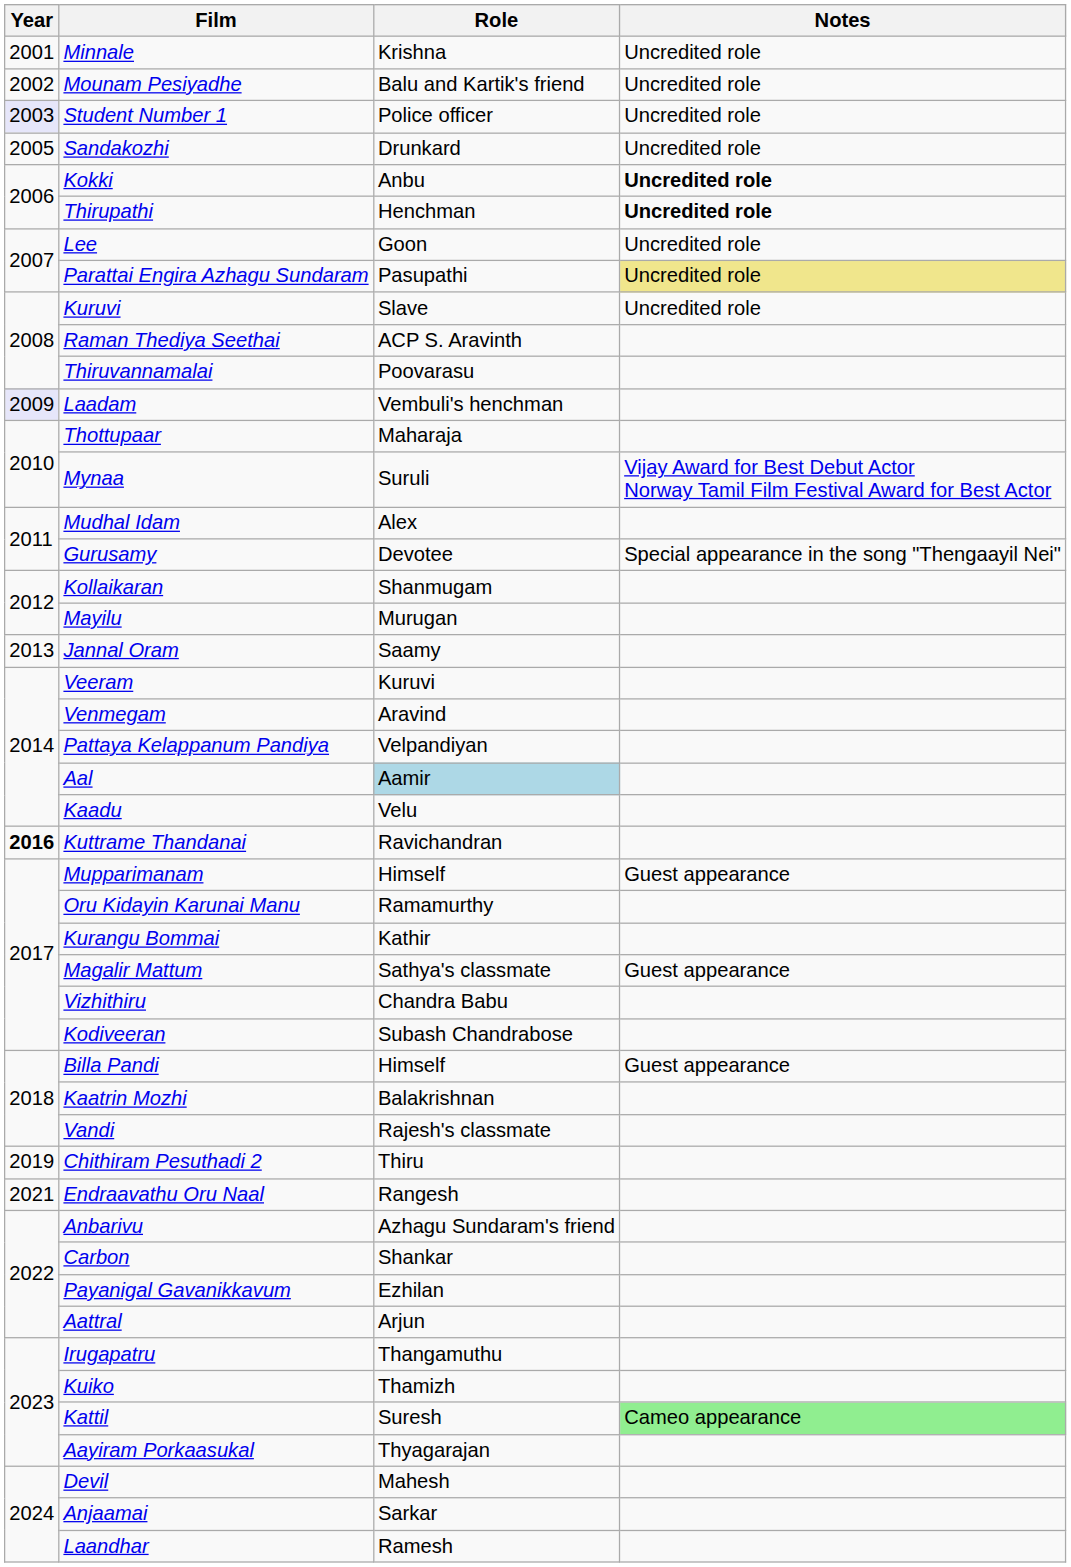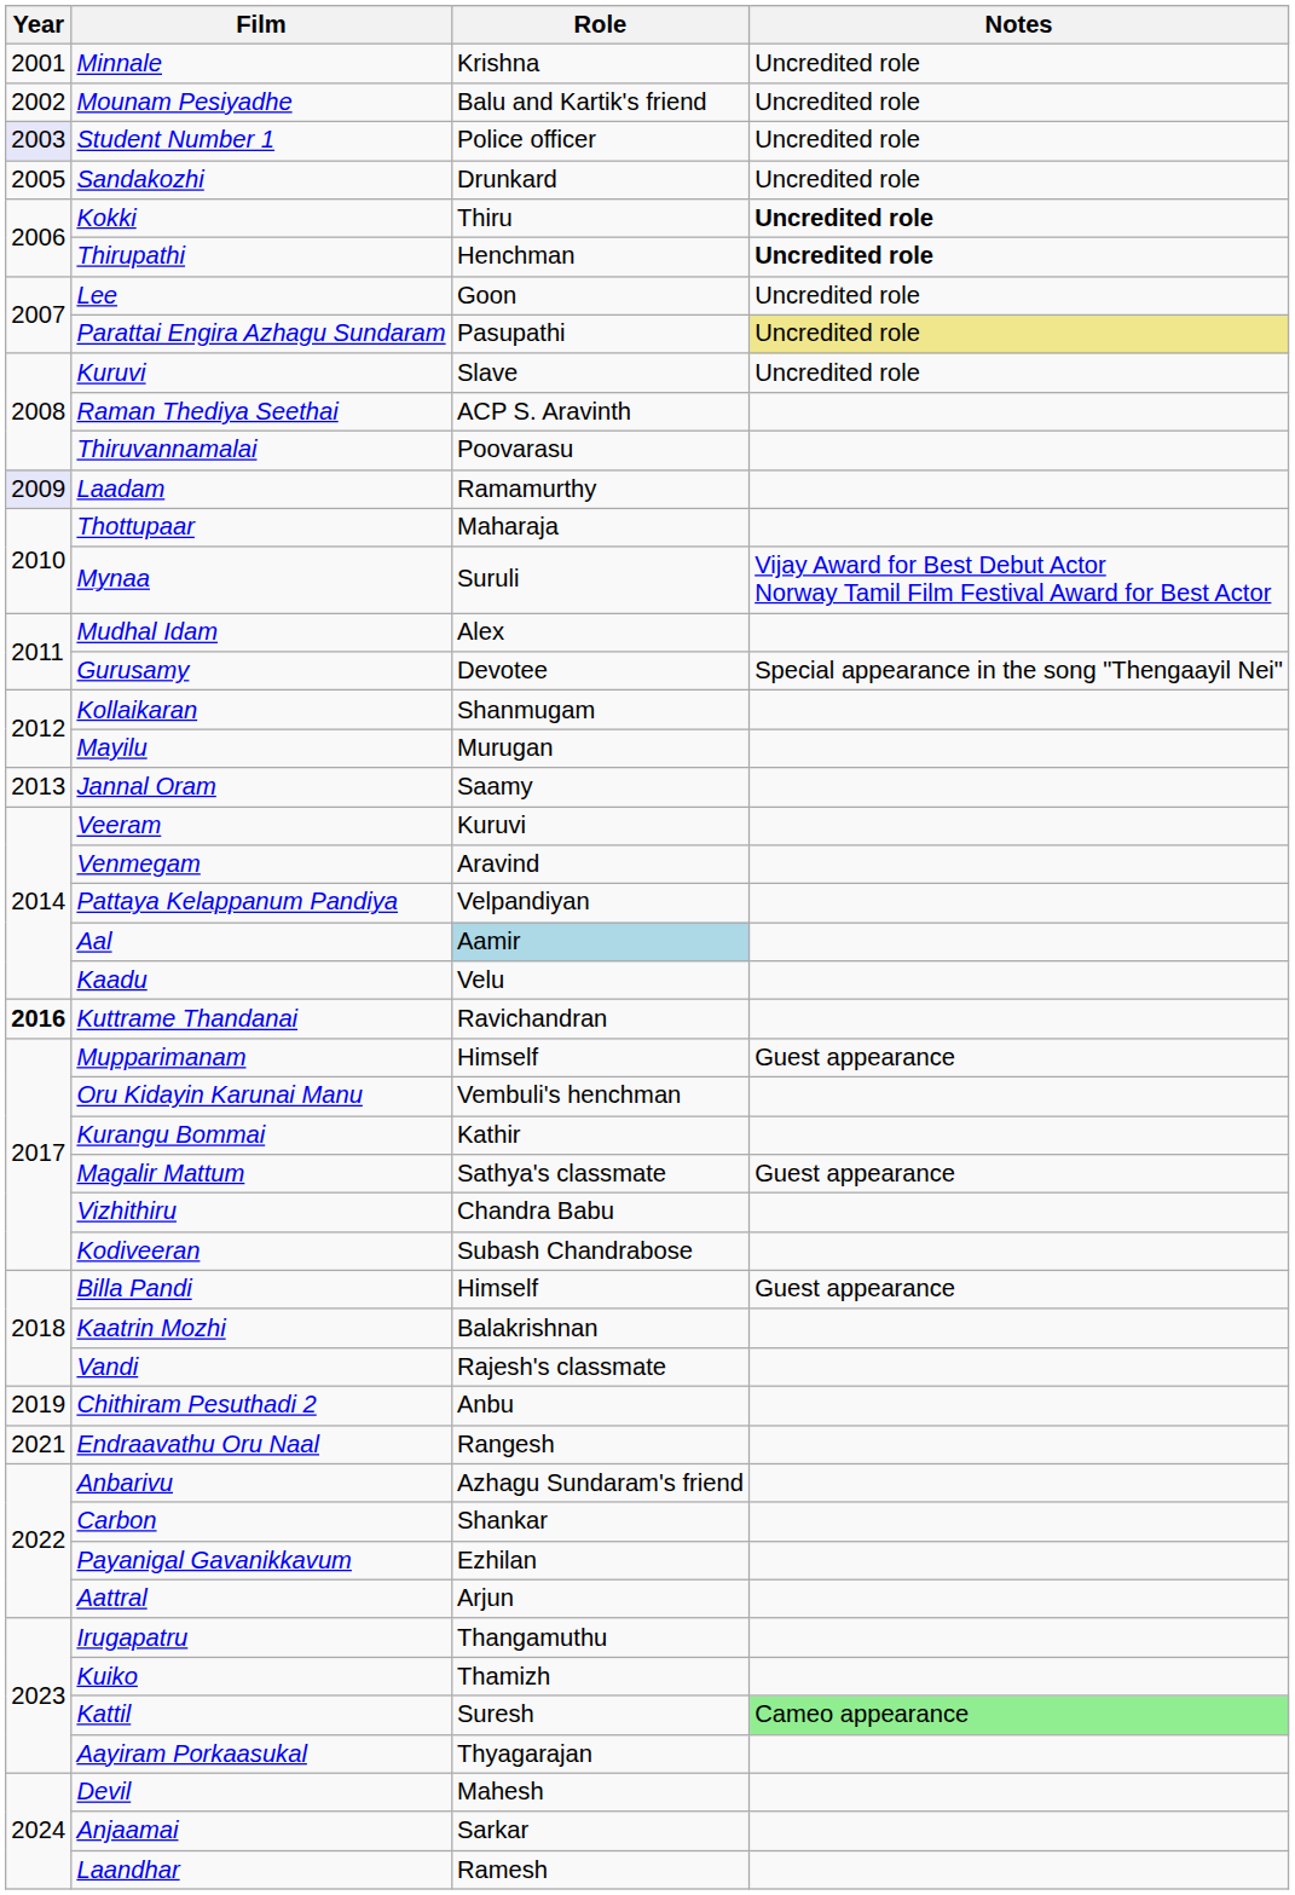 <table class="wikitable">
 <tr style="background:#ccc; text-align:center;">
 <th>Year</th>
 <th>Film</th>
 <th>Role</th>
 <th>Notes</th>
 </tr>
 <tr>
 <td>2001</td>
 <td><em><a href='#'>Minnale</a></em></td>
 <td>Krishna</td>
 <td>Uncredited role</td>
 </tr>
 <tr>
 <td>2002</td>
 <td><em><a href='#'>Mounam Pesiyadhe</a></em></td>
 <td>Balu and Kartik's friend</td>
 <td>Uncredited role</td>
 </tr>
 <tr>
 <td style="background: lavender;">2003</td>
 <td><em><a href='#'>Student Number 1</a></em></td>
 <td>Police officer</td>
 <td>Uncredited role</td>
 </tr>
 <tr>
 <td>2005</td>
 <td><em><a href='#'>Sandakozhi</a></em></td>
 <td>Drunkard</td>
 <td>Uncredited role</td>
 </tr>
 <tr>
 <td rowspan="2">2006</td>
 <td><em><a href='#'>Kokki</a></em></td>
-<td>Anbu</td>
+<td>Thiru</td>
 <td><strong>Uncredited role</strong></td>
 </tr>
 <tr>
 <td><a href='#'><em>Thirupathi</em></a></td>
 <td>Henchman</td>
 <td><strong>Uncredited role</strong></td>
 </tr>
 <tr>
 <td rowspan="2">2007</td>
 <td><em><a href='#'>Lee</a></em></td>
 <td>Goon</td>
 <td>Uncredited role</td>
 </tr>
 <tr>
 <td><em><a href='#'>Parattai Engira Azhagu Sundaram</a></em></td>
 <td>Pasupathi</td>
 <td style="background: khaki;">Uncredited role</td>
 </tr>
 <tr>
 <td rowspan="3">2008</td>
 <td><em><a href='#'>Kuruvi</a></em></td>
 <td>Slave</td>
 <td>Uncredited role</td>
 </tr>
 <tr>
 <td><em><a href='#'>Raman Thediya Seethai</a></em></td>
 <td>ACP S. Aravinth</td>
 <td></td>
 </tr>
 <tr>
 <td><em><a href='#'>Thiruvannamalai</a></em></td>
 <td>Poovarasu</td>
 <td></td>
 </tr>
 <tr>
 <td style="background: lavender;">2009</td>
 <td><em><a href='#'>Laadam</a></em></td>
-<td>Vembuli's henchman</td>
+<td>Ramamurthy</td>
 <td></td>
 </tr>
 <tr>
 <td rowspan="2">2010</td>
 <td><em><a href='#'>Thottupaar</a></em></td>
 <td>Maharaja</td>
 <td></td>
 </tr>
 <tr>
 <td><em><a href='#'>Mynaa</a></em></td>
 <td>Suruli</td>
 <td><a href='#'>Vijay Award for Best Debut Actor</a><br><a href='#'>Norway Tamil Film Festival Award for Best Actor</a></td>
 </tr>
 <tr>
 <td rowspan="2">2011</td>
 <td><em><a href='#'>Mudhal Idam</a></em></td>
 <td>Alex</td>
 <td></td>
 </tr>
 <tr>
 <td><em><a href='#'>Gurusamy</a></em></td>
 <td>Devotee</td>
 <td>Special appearance in the song "Thengaayil Nei"</td>
 </tr>
 <tr>
 <td rowspan="2">2012</td>
 <td><em><a href='#'>Kollaikaran</a></em></td>
 <td>Shanmugam</td>
 <td></td>
 </tr>
 <tr>
 <td><em><a href='#'>Mayilu</a></em></td>
 <td>Murugan</td>
 <td></td>
 </tr>
 <tr>
 <td>2013</td>
 <td><em><a href='#'>Jannal Oram</a></em></td>
 <td>Saamy</td>
 <td></td>
 </tr>
 <tr>
 <td rowspan="5">2014</td>
 <td><em><a href='#'>Veeram</a></em></td>
 <td>Kuruvi</td>
 <td></td>
 </tr>
 <tr>
 <td><em><a href='#'>Venmegam</a></em></td>
 <td>Aravind</td>
 <td></td>
 </tr>
 <tr>
 <td><em><a href='#'>Pattaya Kelappanum Pandiya</a></em></td>
 <td>Velpandiyan</td>
 <td></td>
 </tr>
 <tr>
 <td><em><a href='#'>Aal</a></em></td>
 <td style="background: lightblue;">Aamir</td>
 <td></td>
 </tr>
 <tr>
 <td><em><a href='#'>Kaadu</a></em></td>
 <td>Velu</td>
 <td></td>
 </tr>
 <tr>
 <td rowspan="1"><strong>2016</strong></td>
 <td><em><a href='#'>Kuttrame Thandanai</a></em></td>
 <td>Ravichandran</td>
 <td></td>
 </tr>
 <tr>
 <td rowspan="6">2017</td>
 <td><em><a href='#'>Mupparimanam</a></em></td>
 <td>Himself</td>
 <td>Guest appearance</td>
 </tr>
 <tr>
 <td><em><a href='#'>Oru Kidayin Karunai Manu</a></em></td>
-<td>Ramamurthy</td>
+<td>Vembuli's henchman</td>
 <td></td>
 </tr>
 <tr>
 <td><em><a href='#'>Kurangu Bommai</a></em></td>
 <td>Kathir</td>
 <td></td>
 </tr>
 <tr>
 <td><em><a href='#'>Magalir Mattum</a></em></td>
 <td>Sathya's classmate</td>
 <td>Guest appearance</td>
 </tr>
 <tr>
 <td><em><a href='#'>Vizhithiru</a></em></td>
 <td>Chandra Babu</td>
 <td></td>
 </tr>
 <tr>
 <td><em><a href='#'>Kodiveeran</a></em></td>
 <td>Subash Chandrabose</td>
 <td></td>
 </tr>
 <tr>
 <td rowspan="3">2018</td>
 <td><em><a href='#'>Billa Pandi</a></em></td>
 <td>Himself</td>
 <td>Guest appearance</td>
 </tr>
 <tr>
 <td><em><a href='#'>Kaatrin Mozhi</a></em></td>
 <td>Balakrishnan</td>
 <td></td>
 </tr>
 <tr>
 <td><em><a href='#'>Vandi</a></em></td>
 <td>Rajesh's classmate</td>
 <td></td>
 </tr>
 <tr>
 <td>2019</td>
 <td><em><a href='#'>Chithiram Pesuthadi 2</a></em></td>
-<td>Thiru</td>
+<td>Anbu</td>
 <td></td>
 </tr>
 <tr>
 <td>2021</td>
 <td><em><a href='#'>Endraavathu Oru Naal</a></em></td>
 <td>Rangesh</td>
 <td></td>
 </tr>
 <tr>
 <td rowspan="4">2022</td>
 <td><em><a href='#'>Anbarivu</a></em></td>
 <td>Azhagu Sundaram's friend</td>
 <td></td>
 </tr>
 <tr>
 <td><em><a href='#'>Carbon</a></em></td>
 <td>Shankar</td>
 <td></td>
 </tr>
 <tr>
 <td><em><a href='#'>Payanigal Gavanikkavum</a></em></td>
 <td>Ezhilan</td>
 <td></td>
 </tr>
 <tr>
 <td><em><a href='#'>Aattral</a></em></td>
 <td>Arjun</td>
 <td></td>
 </tr>
 <tr>
 <td rowspan="4">2023</td>
 <td><em><a href='#'>Irugapatru</a></em></td>
 <td>Thangamuthu</td>
 <td></td>
 </tr>
 <tr>
 <td><em><a href='#'>Kuiko</a></em></td>
 <td>Thamizh</td>
 <td></td>
 </tr>
 <tr>
 <td><em><a href='#'>Kattil</a></em></td>
 <td>Suresh</td>
 <td style="background: lightgreen;">Cameo appearance</td>
 </tr>
 <tr>
 <td><em><a href='#'>Aayiram Porkaasukal</a></em></td>
 <td>Thyagarajan</td>
 <td></td>
 </tr>
 <tr>
 <td rowspan="3">2024</td>
 <td><em><a href='#'>Devil</a></em></td>
 <td>Mahesh</td>
 <td></td>
 </tr>
 <tr>
 <td><em><a href='#'>Anjaamai</a></em></td>
 <td>Sarkar</td>
 <td></td>
 </tr>
 <tr>
 <td><em><a href='#'>Laandhar</a></em></td>
 <td>Ramesh</td>
 <td></td>
 </tr>
 </table>
